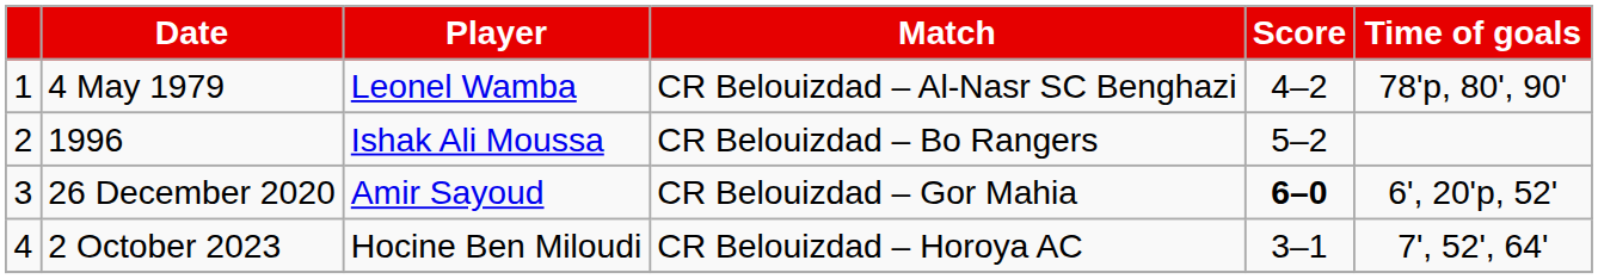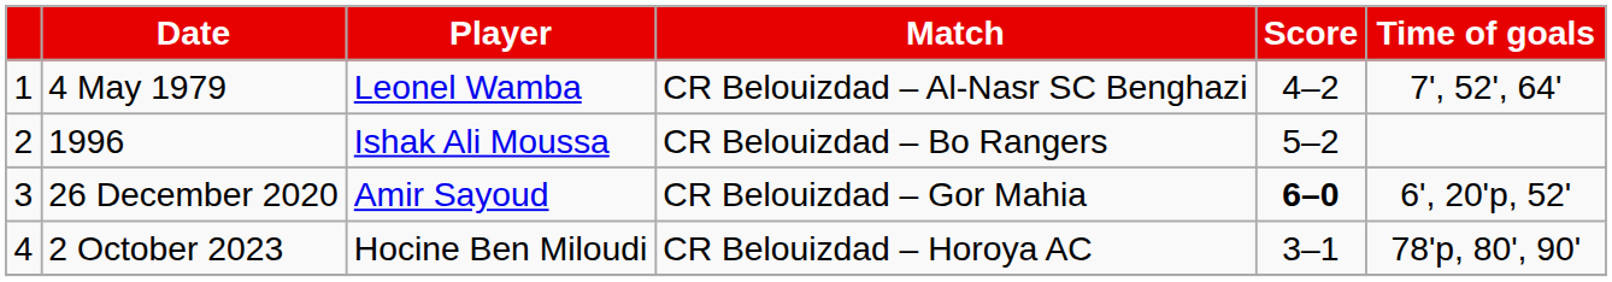 <table border="0" class="wikitable" style="text-align:center;font-size:95%">
 <tr>
 <th style="color:#FFFFFF; background:#E60000;"></th>
 <th style="color:#FFFFFF; background:#E60000;">Date</th>
 <th style="color:#FFFFFF; background:#E60000;">Player</th>
 <th style="color:#FFFFFF; background:#E60000;">Match</th>
 <th width="35" style="color:#FFFFFF; background:#E60000;">Score</th>
 <th width="100" style="color:#FFFFFF; background:#E60000;">Time of goals</th>
 </tr>
 <tr>
 <td align=left>1</td>
 <td align=left>4 May 1979</td>
 <td align=left><a href='#'>Leonel Wamba</a></td>
 <td align=left>CR Belouizdad – Al-Nasr SC Benghazi</td>
 <td align=center>4–2</td>
-<td align=center>78'p, 80', 90'</td>
+<td align=center>7', 52', 64'</td>
 </tr>
 <tr>
 <td align=left>2</td>
 <td align=left>1996</td>
 <td align=left><a href='#'>Ishak Ali Moussa</a></td>
 <td align=left>CR Belouizdad – Bo Rangers</td>
 <td align=center>5–2</td>
 <td align=center></td>
 </tr>
 <tr>
 <td align=left>3</td>
 <td align=left>26 December 2020</td>
 <td align=left><a href='#'>Amir Sayoud</a></td>
 <td align=left>CR Belouizdad – Gor Mahia</td>
 <td align=center><strong>6–0</strong></td>
 <td align=center>6', 20'p, 52'</td>
 </tr>
 <tr>
 <td align=left>4</td>
 <td align=left>2 October 2023</td>
 <td align=left>Hocine Ben Miloudi</td>
 <td align=left>CR Belouizdad – Horoya AC</td>
 <td align=center>3–1</td>
-<td align=center>7', 52', 64'</td>
+<td align=center>78'p, 80', 90'</td>
 </tr>
 <tr>
 </tr>
 </table>
